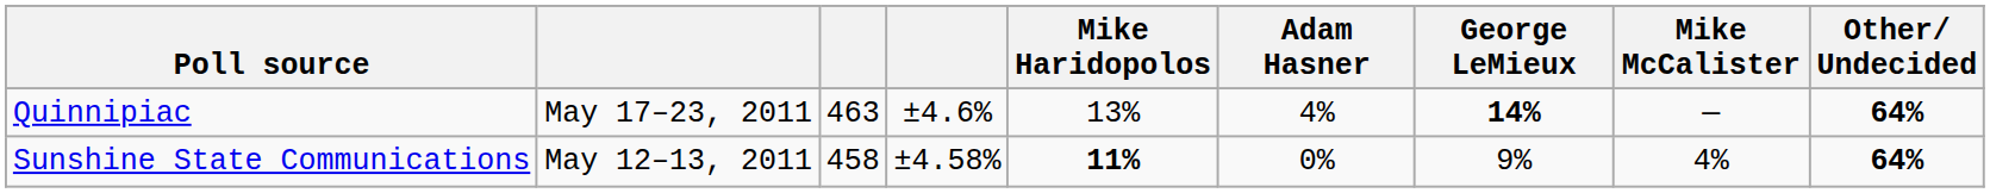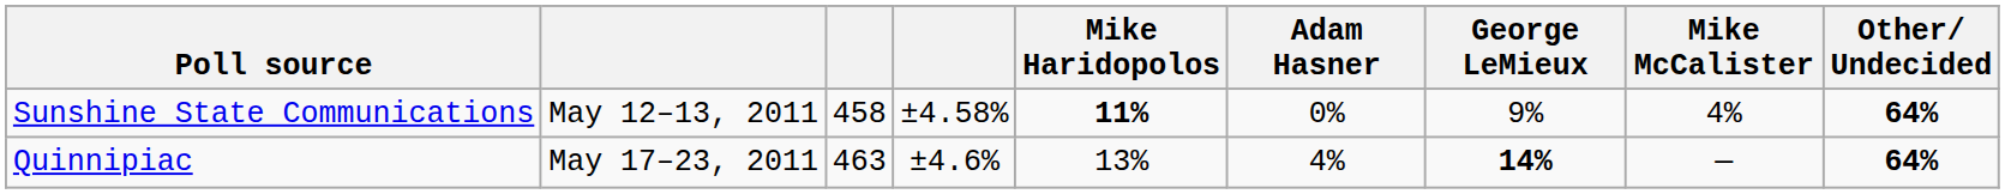 <table class="wikitable" style="text-align:center">
 <tr valign= bottom>
 <th>Poll source</th>
 <th></th>
 <th></th>
 <th></th>
 <th style="width:80px;">Mike<br>Haridopolos</th>
 <th style="width:80px;">Adam<br>Hasner</th>
 <th style="width:80px;">George<br>LeMieux</th>
 <th style="width:80px;">Mike<br>McCalister</th>
 <th>Other/<br>Undecided</th>
 </tr>
 <tr>
+<td align=left><a href='#'>Sunshine State Communications</a></td>
+<td>May 12–13, 2011</td>
+<td>458</td>
+<td>±4.58%</td>
+<td><strong>11%</strong></td>
+<td>0%</td>
+<td>9%</td>
+<td>4%</td>
+<td><strong>64%</strong></td>
+</tr>
+<tr>
 <td align=left><a href='#'>Quinnipiac</a></td>
 <td>May 17–23, 2011</td>
 <td>463</td>
 <td>±4.6%</td>
 <td>13%</td>
 <td>4%</td>
 <td><strong>14%</strong></td>
 <td>—</td>
 <td><strong>64%</strong></td>
 </tr>
-<tr>
-<td align=left><a href='#'>Sunshine State Communications</a></td>
-<td>May 12–13, 2011</td>
-<td>458</td>
-<td>±4.58%</td>
-<td><strong>11%</strong></td>
-<td>0%</td>
-<td>9%</td>
-<td>4%</td>
-<td><strong>64%</strong></td>
-</tr>
 </table>
